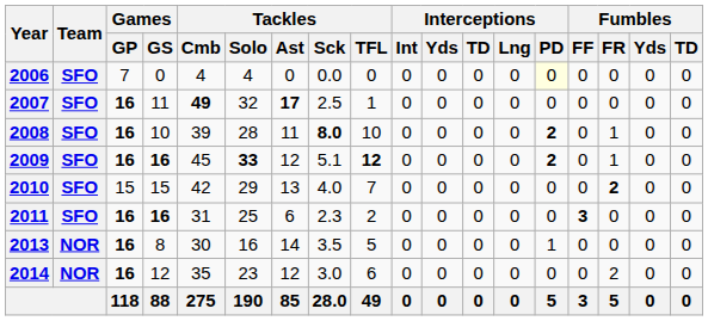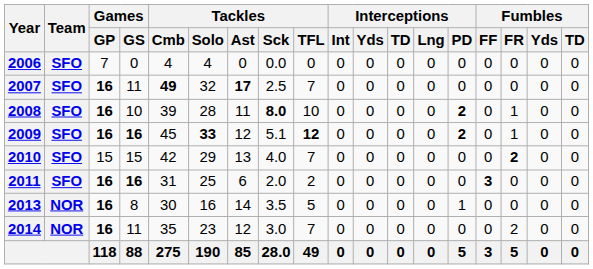 <table class="wikitable" style="text-align:center">
 <tr>
 <th rowspan="2">Year</th>
 <th rowspan="2">Team</th>
 <th colspan="2">Games</th>
 <th colspan="5">Tackles</th>
 <th colspan="5">Interceptions</th>
 <th colspan="4">Fumbles</th>
 </tr>
 <tr>
 <th>GP</th>
 <th>GS</th>
 <th>Cmb</th>
 <th>Solo</th>
 <th>Ast</th>
 <th>Sck</th>
 <th>TFL</th>
 <th>Int</th>
 <th>Yds</th>
 <th>TD</th>
 <th>Lng</th>
 <th>PD</th>
 <th>FF</th>
 <th>FR</th>
 <th>Yds</th>
 <th>TD</th>
 </tr>
 <tr>
 <th><a href='#'>2006</a></th>
 <th><a href='#'>SFO</a></th>
 <td>7</td>
 <td>0</td>
 <td>4</td>
 <td>4</td>
 <td>0</td>
 <td>0.0</td>
 <td>0</td>
 <td>0</td>
 <td>0</td>
 <td>0</td>
 <td>0</td>
-<td style="background: lightyellow;">0</td>
+<td>0</td>
 <td>0</td>
 <td>0</td>
 <td>0</td>
 <td>0</td>
 </tr>
 <tr>
 <th><a href='#'>2007</a></th>
 <th><a href='#'>SFO</a></th>
 <td><strong>16</strong></td>
 <td>11</td>
 <td><strong>49</strong></td>
 <td>32</td>
 <td><strong>17</strong></td>
 <td>2.5</td>
-<td>1</td>
+<td>7</td>
 <td>0</td>
 <td>0</td>
 <td>0</td>
 <td>0</td>
 <td>0</td>
 <td>0</td>
 <td>0</td>
 <td>0</td>
 <td>0</td>
 </tr>
 <tr>
 <th><a href='#'>2008</a></th>
 <th><a href='#'>SFO</a></th>
 <td><strong>16</strong></td>
 <td>10</td>
 <td>39</td>
 <td>28</td>
 <td>11</td>
 <td><strong>8.0</strong></td>
 <td>10</td>
 <td>0</td>
 <td>0</td>
 <td>0</td>
 <td>0</td>
 <td><strong>2</strong></td>
 <td>0</td>
 <td>1</td>
 <td>0</td>
 <td>0</td>
 </tr>
 <tr>
 <th><a href='#'>2009</a></th>
 <th><a href='#'>SFO</a></th>
 <td><strong>16</strong></td>
 <td><strong>16</strong></td>
 <td>45</td>
 <td><strong>33</strong></td>
 <td>12</td>
 <td>5.1</td>
 <td><strong>12</strong></td>
 <td>0</td>
 <td>0</td>
 <td>0</td>
 <td>0</td>
 <td><strong>2</strong></td>
 <td>0</td>
 <td>1</td>
 <td>0</td>
 <td>0</td>
 </tr>
 <tr>
 <th><a href='#'>2010</a></th>
 <th><a href='#'>SFO</a></th>
 <td>15</td>
 <td>15</td>
 <td>42</td>
 <td>29</td>
 <td>13</td>
 <td>4.0</td>
 <td>7</td>
 <td>0</td>
 <td>0</td>
 <td>0</td>
 <td>0</td>
 <td>0</td>
 <td>0</td>
 <td><strong>2</strong></td>
 <td>0</td>
 <td>0</td>
 </tr>
 <tr>
 <th><a href='#'>2011</a></th>
 <th><a href='#'>SFO</a></th>
 <td><strong>16</strong></td>
 <td><strong>16</strong></td>
 <td>31</td>
 <td>25</td>
 <td>6</td>
-<td>2.3</td>
+<td>2.0</td>
 <td>2</td>
 <td>0</td>
 <td>0</td>
 <td>0</td>
 <td>0</td>
 <td>0</td>
 <td><strong>3</strong></td>
 <td>0</td>
 <td>0</td>
 <td>0</td>
 </tr>
 <tr>
 <th><a href='#'>2013</a></th>
 <th><a href='#'>NOR</a></th>
 <td><strong>16</strong></td>
 <td>8</td>
 <td>30</td>
 <td>16</td>
 <td>14</td>
 <td>3.5</td>
 <td>5</td>
 <td>0</td>
 <td>0</td>
 <td>0</td>
 <td>0</td>
 <td>1</td>
 <td>0</td>
 <td>0</td>
 <td>0</td>
 <td>0</td>
 </tr>
 <tr>
 <th><a href='#'>2014</a></th>
 <th><a href='#'>NOR</a></th>
 <td><strong>16</strong></td>
-<td>12</td>
+<td>11</td>
 <td>35</td>
 <td>23</td>
 <td>12</td>
 <td>3.0</td>
-<td>6</td>
+<td>7</td>
 <td>0</td>
 <td>0</td>
 <td>0</td>
 <td>0</td>
 <td>0</td>
 <td>0</td>
 <td>2</td>
 <td>0</td>
 <td>0</td>
 </tr>
 <tr>
 <th colspan="2"></th>
 <th>118</th>
 <th>88</th>
 <th>275</th>
 <th>190</th>
 <th>85</th>
 <th>28.0</th>
 <th>49</th>
 <th>0</th>
 <th>0</th>
 <th>0</th>
 <th>0</th>
 <th>5</th>
 <th>3</th>
 <th>5</th>
 <th>0</th>
 <th>0</th>
 </tr>
 </table>
